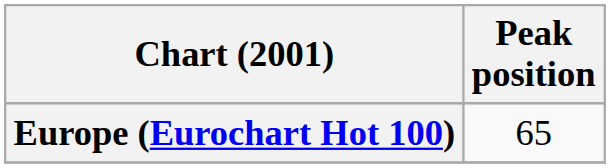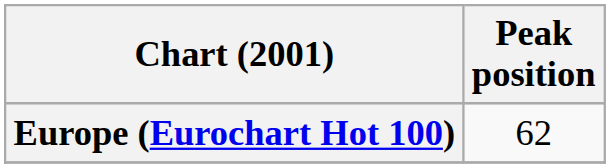 <table class="wikitable sortable plainrowheaders" style="text-align:center">
 <tr>
 <th>Chart (2001)</th>
 <th>Peak<br>position</th>
 </tr>
 <tr>
 </tr>
 <tr>
 <th scope="row">Europe (<a href='#'>Eurochart Hot 100</a>)</th>
-<td>65</td>
+<td>62</td>
 </tr>
 <tr>
 </tr>
 <tr>
 </tr>
 <tr>
 </tr>
 <tr>
 </tr>
 </table>
